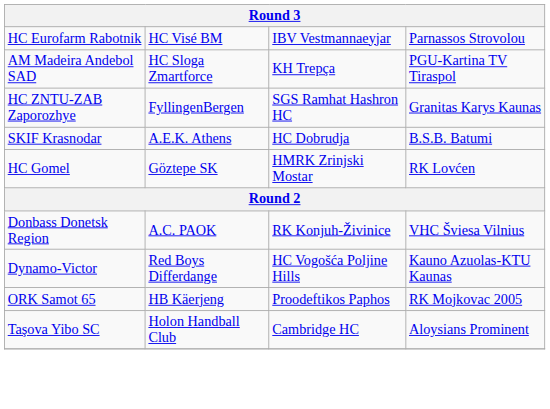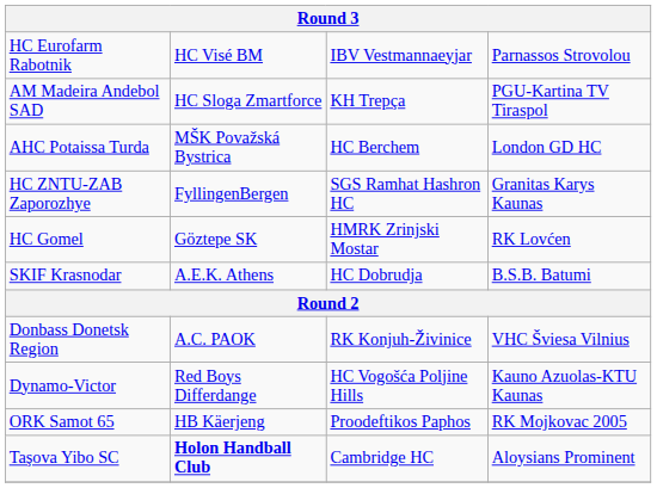 <table class="wikitable">
 <tr>
 <th colspan="4"><a href='#'>Round 3</a></th>
 </tr>
 <tr>
 <td> <a href='#'>HC Eurofarm Rabotnik</a></td>
 <td> <a href='#'>HC Visé BM</a></td>
 <td> <a href='#'>IBV Vestmannaeyjar</a></td>
 <td> <a href='#'>Parnassos Strovolou</a></td>
 </tr>
 <tr>
 <td> <a href='#'>AM Madeira Andebol SAD</a></td>
 <td> <a href='#'>HC Sloga Zmartforce</a></td>
 <td> <a href='#'>KH Trepça</a></td>
 <td> <a href='#'>PGU-Kartina TV Tiraspol</a></td>
 </tr>
 <tr>
+<td> <a href='#'>AHC Potaissa Turda</a></td>
+<td> <a href='#'>MŠK Považská Bystrica</a></td>
+<td> <a href='#'>HC Berchem</a></td>
+<td> <a href='#'>London GD HC</a></td>
+</tr>
+<tr>
 <td> <a href='#'>HC ZNTU-ZAB Zaporozhye</a></td>
 <td> <a href='#'>FyllingenBergen</a></td>
 <td> <a href='#'>SGS Ramhat Hashron HC</a></td>
 <td> <a href='#'>Granitas Karys Kaunas</a></td>
 </tr>
 <tr>
+<td> <a href='#'>HC Gomel</a></td>
+<td> <a href='#'>Göztepe SK</a></td>
+<td> <a href='#'>HMRK Zrinjski Mostar</a></td>
+<td> <a href='#'>RK Lovćen</a></td>
+</tr>
+<tr>
 <td> <a href='#'>SKIF Krasnodar</a></td>
 <td> <a href='#'>A.E.K. Athens</a></td>
 <td> <a href='#'>HC Dobrudja</a></td>
 <td> <a href='#'>B.S.B. Batumi</a></td>
-</tr>
-<tr>
-<td> <a href='#'>HC Gomel</a></td>
-<td> <a href='#'>Göztepe SK</a></td>
-<td> <a href='#'>HMRK Zrinjski Mostar</a></td>
-<td> <a href='#'>RK Lovćen</a></td>
 </tr>
 <tr>
 <th colspan="4"><a href='#'>Round 2</a></th>
 </tr>
 <tr>
 <td> <a href='#'>Donbass Donetsk Region</a></td>
 <td> <a href='#'>A.C. PAOK</a></td>
 <td> <a href='#'>RK Konjuh-Živinice</a></td>
 <td> <a href='#'>VHC Šviesa Vilnius</a></td>
 </tr>
 <tr>
 <td> <a href='#'>Dynamo-Victor</a></td>
 <td> <a href='#'>Red Boys Differdange</a></td>
 <td> <a href='#'>HC Vogošća Poljine Hills</a></td>
 <td> <a href='#'>Kauno Azuolas-KTU Kaunas</a></td>
 </tr>
 <tr>
 <td> <a href='#'>ORK Samot 65</a></td>
 <td> <a href='#'>HB Käerjeng</a></td>
 <td> <a href='#'>Proodeftikos Paphos</a></td>
 <td> <a href='#'>RK Mojkovac 2005</a></td>
 </tr>
 <tr>
 <td> <a href='#'>Taşova Yibo SC</a></td>
-<td> <a href='#'>Holon Handball Club</a></td>
+<td><strong> <a href='#'>Holon Handball Club</a></strong></td>
 <td> <a href='#'>Cambridge HC</a></td>
 <td> <a href='#'>Aloysians Prominent</a></td>
 </tr>
 <tr>
 </tr>
 </table>
